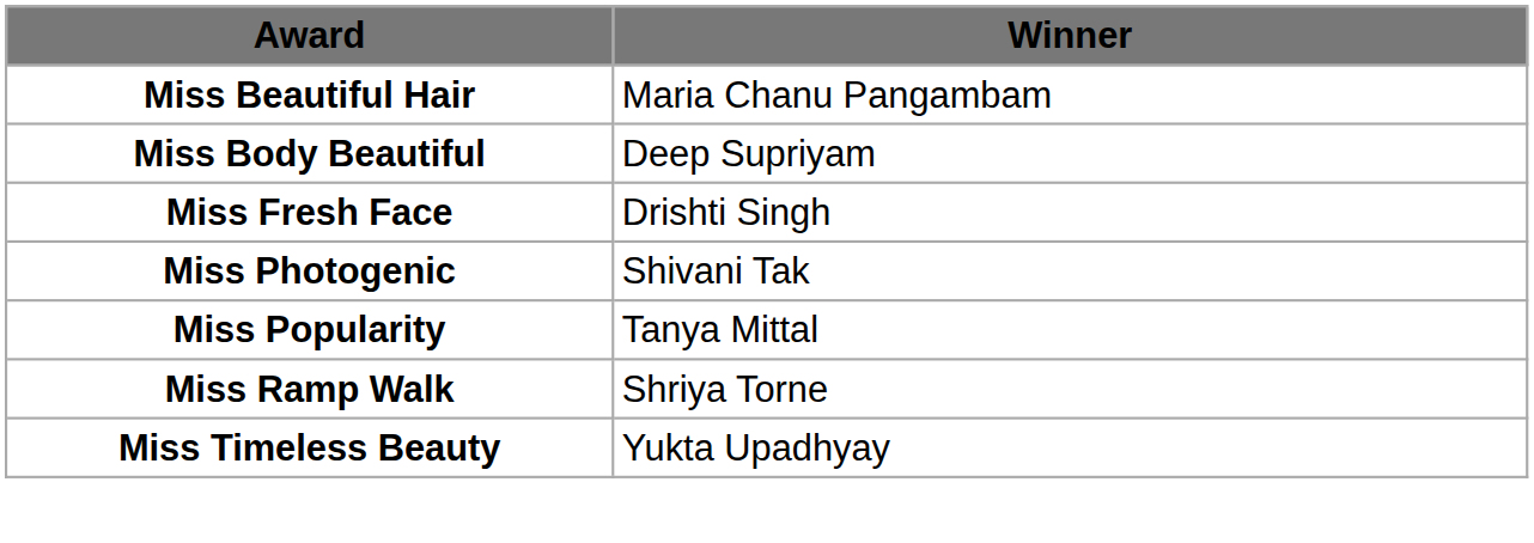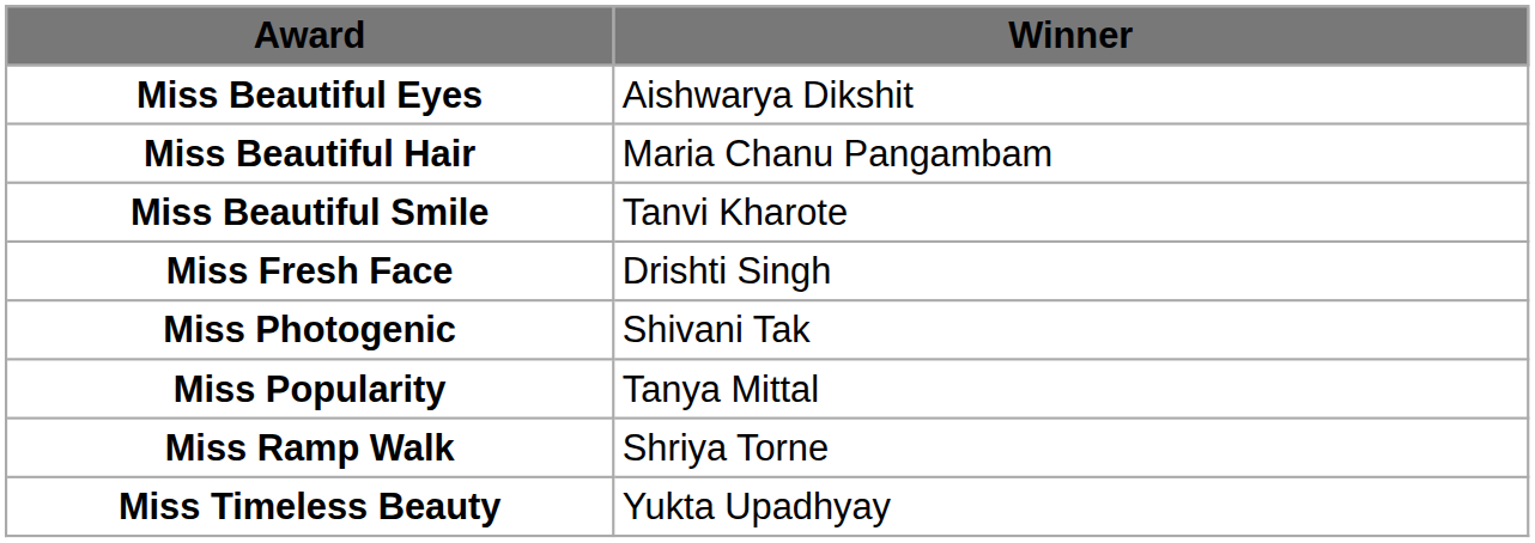 <table class="sortable" border="5" cellpadding="3" cellspacing="0" style="margin:1em 1em 1em 0; background:#fff; border:1px #aaa solid; border-collapse:collapse; font-size:90%;">
 <tr colspan="10" style="background:#787878; text-align:center;">
 <td style="width:230px;"><span><strong>Award</strong></span></td>
 <td style="width:350px;"><span><strong>Winner</strong></span></td>
 </tr>
 <tr>
+<th>Miss Beautiful Eyes</th>
+<td>Aishwarya Dikshit</td>
+</tr>
+<tr>
 <th>Miss Beautiful Hair</th>
 <td>Maria Chanu Pangambam</td>
 </tr>
 <tr>
-<th>Miss Body Beautiful</th>
-<td>Deep Supriyam</td>
+<th>Miss Beautiful Smile</th>
+<td>Tanvi Kharote</td>
 </tr>
 <tr>
 <th>Miss Fresh Face</th>
 <td>Drishti Singh</td>
 </tr>
 <tr>
 <th>Miss Photogenic</th>
 <td>Shivani Tak</td>
 </tr>
 <tr>
 <th>Miss Popularity</th>
 <td>Tanya Mittal</td>
 </tr>
 <tr>
 <th>Miss Ramp Walk</th>
 <td>Shriya Torne</td>
 </tr>
 <tr>
 <th>Miss Timeless Beauty</th>
 <td>Yukta Upadhyay</td>
 </tr>
 </table>
